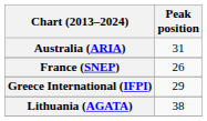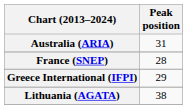 <table class="wikitable sortable plainrowheaders" style="text-align:center">
 <tr>
 <th scope="col">Chart (2013–2024)</th>
 <th scope="col">Peak<br>position</th>
 </tr>
 <tr>
 <th scope="row">Australia (<a href='#'>ARIA</a>)</th>
 <td>31</td>
 </tr>
 <tr>
 </tr>
 <tr>
 </tr>
 <tr>
 </tr>
 <tr>
 <th scope="row">France (<a href='#'>SNEP</a>)</th>
-<td>26</td>
+<td>28</td>
 </tr>
 <tr>
 </tr>
 <tr>
 </tr>
 <tr>
 <th scope="row">Greece International (<a href='#'>IFPI</a>)</th>
 <td>29</td>
 </tr>
 <tr>
 </tr>
 <tr>
 </tr>
 <tr>
 <th scope="row">Lithuania (<a href='#'>AGATA</a>)</th>
 <td>38</td>
 </tr>
 <tr>
 </tr>
 <tr>
 </tr>
 <tr>
 </tr>
 <tr>
 </tr>
 <tr>
 </tr>
 <tr>
 </tr>
 <tr>
 </tr>
 </table>
